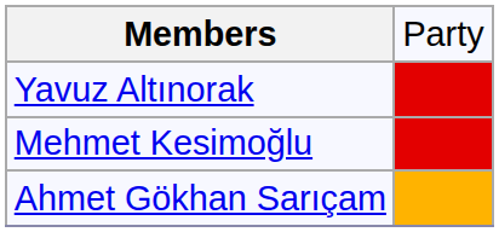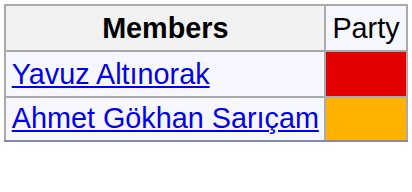 <table class=wikitable style="border:1px solid #8888aa; background-color:#f7f8ff; padding:0px; font-size:90%;">
 <tr>
 <th>Members</th>
 <td>Party</td>
 </tr>
 <tr>
 <td><a href='#'>Yavuz Altınorak</a></td>
 <td style="background: #e30000"></td>
 </tr>
 <tr>
-<td><a href='#'>Mehmet Kesimoğlu</a></td>
-<td style="background: #e30000"></td>
-</tr>
-<tr>
 <td><a href='#'>Ahmet Gökhan Sarıçam</a></td>
 <td style="background: #ffb300"></td>
 </tr>
 <tr>
 </tr>
 </table>
